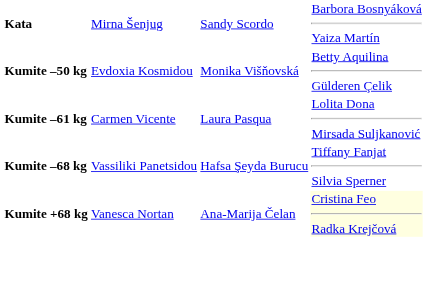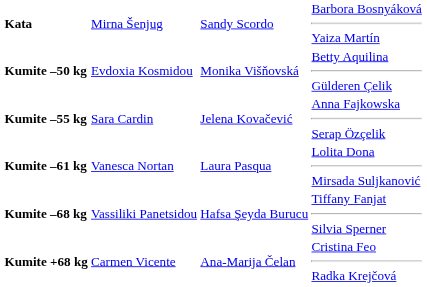 <table>
 <tr>
 <td><strong>Kata</strong></td>
 <td> <a href='#'>Mirna Šenjug</a></td>
 <td> <a href='#'>Sandy Scordo</a></td>
 <td> <a href='#'>Barbora Bosnyáková</a><hr> <a href='#'>Yaiza Martín</a></td>
 </tr>
 <tr>
 <td><strong>Kumite –50 kg</strong></td>
 <td> <a href='#'>Evdoxia Kosmidou</a></td>
 <td> <a href='#'>Monika Višňovská</a></td>
 <td> <a href='#'>Betty Aquilina</a><hr> <a href='#'>Gülderen Çelik</a></td>
 </tr>
 <tr>
+<td><strong>Kumite –55 kg</strong></td>
+<td> <a href='#'>Sara Cardin</a></td>
+<td> <a href='#'>Jelena Kovačević</a></td>
+<td> <a href='#'>Anna Fajkowska</a><hr> <a href='#'>Serap Özçelik</a></td>
+</tr>
+<tr>
 <td><strong>Kumite –61 kg</strong></td>
-<td> <a href='#'>Carmen Vicente</a></td>
+<td> <a href='#'>Vanesca Nortan</a></td>
 <td> <a href='#'>Laura Pasqua</a></td>
 <td> <a href='#'>Lolita Dona</a><hr> <a href='#'>Mirsada Suljkanović</a></td>
 </tr>
 <tr>
 <td><strong>Kumite –68 kg</strong></td>
 <td> <a href='#'>Vassiliki Panetsidou</a></td>
 <td> <a href='#'>Hafsa Şeyda Burucu</a></td>
 <td> <a href='#'>Tiffany Fanjat</a><hr> <a href='#'>Silvia Sperner</a></td>
 </tr>
 <tr>
 <td><strong>Kumite +68 kg</strong></td>
-<td> <a href='#'>Vanesca Nortan</a></td>
+<td> <a href='#'>Carmen Vicente</a></td>
 <td> <a href='#'>Ana-Marija Čelan</a></td>
-<td style="background: lightyellow;"> <a href='#'>Cristina Feo</a><hr> <a href='#'>Radka Krejčová</a></td>
+<td> <a href='#'>Cristina Feo</a><hr> <a href='#'>Radka Krejčová</a></td>
 </tr>
 </table>
